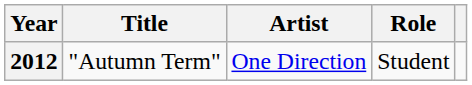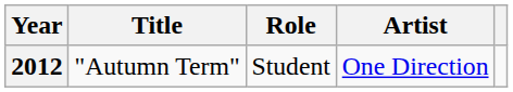 <table class="wikitable plainrowheaders">
 <tr>
 <th scope="col">Year</th>
 <th scope="col">Title</th>
+<th scope="col">Role</th>
 <th scope="col">Artist</th>
-<th scope="col">Role</th>
 <th scope="col"></th>
 </tr>
 <tr>
 <th scope="row">2012</th>
 <td>"Autumn Term"</td>
+<td>Student</td>
 <td><a href='#'>One Direction</a></td>
-<td>Student</td>
 <td style="text-align:center;"></td>
 </tr>
 </table>
